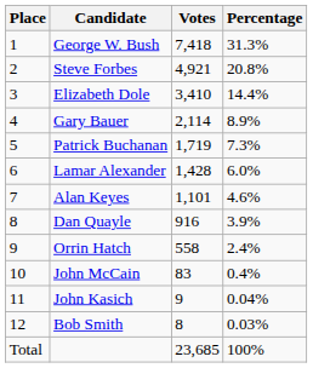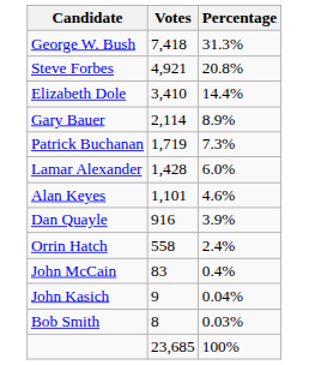 <table class="wikitable" style="margin:auto;">
 <tr>
-<th>Place</th>
 <th>Candidate</th>
 <th>Votes</th>
 <th>Percentage</th>
 </tr>
 <tr>
-<td>1</td>
 <td><a href='#'>George W. Bush</a></td>
 <td>7,418</td>
 <td>31.3%</td>
 </tr>
 <tr>
-<td>2</td>
 <td><a href='#'>Steve Forbes</a></td>
 <td>4,921</td>
 <td>20.8%</td>
 </tr>
 <tr>
-<td>3</td>
 <td><a href='#'>Elizabeth Dole</a></td>
 <td>3,410</td>
 <td>14.4%</td>
 </tr>
 <tr>
-<td>4</td>
 <td><a href='#'>Gary Bauer</a></td>
 <td>2,114</td>
 <td>8.9%</td>
 </tr>
 <tr>
-<td>5</td>
 <td><a href='#'>Patrick Buchanan</a></td>
 <td>1,719</td>
 <td>7.3%</td>
 </tr>
 <tr>
-<td>6</td>
 <td><a href='#'>Lamar Alexander</a></td>
 <td>1,428</td>
 <td>6.0%</td>
 </tr>
 <tr>
-<td>7</td>
 <td><a href='#'>Alan Keyes</a></td>
 <td>1,101</td>
 <td>4.6%</td>
 </tr>
 <tr>
-<td>8</td>
 <td><a href='#'>Dan Quayle</a></td>
 <td>916</td>
 <td>3.9%</td>
 </tr>
 <tr>
-<td>9</td>
 <td><a href='#'>Orrin Hatch</a></td>
 <td>558</td>
 <td>2.4%</td>
 </tr>
 <tr>
-<td>10</td>
 <td><a href='#'>John McCain</a></td>
 <td>83</td>
 <td>0.4%</td>
 </tr>
 <tr>
-<td>11</td>
 <td><a href='#'>John Kasich</a></td>
 <td>9</td>
 <td>0.04%</td>
 </tr>
 <tr>
-<td>12</td>
 <td><a href='#'>Bob Smith</a></td>
 <td>8</td>
 <td>0.03%</td>
 </tr>
 <tr>
-<td>Total</td>
 <td></td>
 <td>23,685</td>
 <td>100%</td>
 </tr>
 </table>
